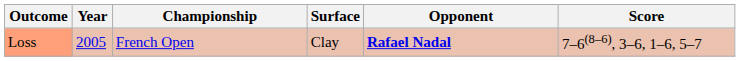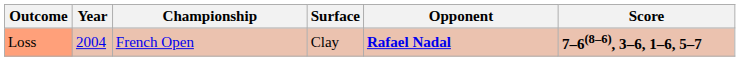 <table class='sortable wikitable'>
 <tr>
 <th style="width:65px">Outcome</th>
 <th style="width:35px">Year</th>
 <th style="width:200px">Championship</th>
 <th style="width:50px">Surface</th>
 <th style="width:200px">Opponent</th>
 <th style="width:180px" class="unsortable">Score</th>
 </tr>
 <tr bgcolor="#EBC2AF">
 <td bgcolor=FFA07A>Loss</td>
-<td><a href='#'>2005</a></td>
+<td><a href='#'>2004</a></td>
 <td><a href='#'>French Open</a></td>
 <td>Clay</td>
 <td><strong> <a href='#'>Rafael Nadal</a></strong></td>
-<td>7–6<sup>(8–6)</sup>, 3–6, 1–6, 5–7</td>
+<td><strong>7–6<sup>(8–6)</sup>, 3–6, 1–6, 5–7</strong></td>
 </tr>
 </table>
